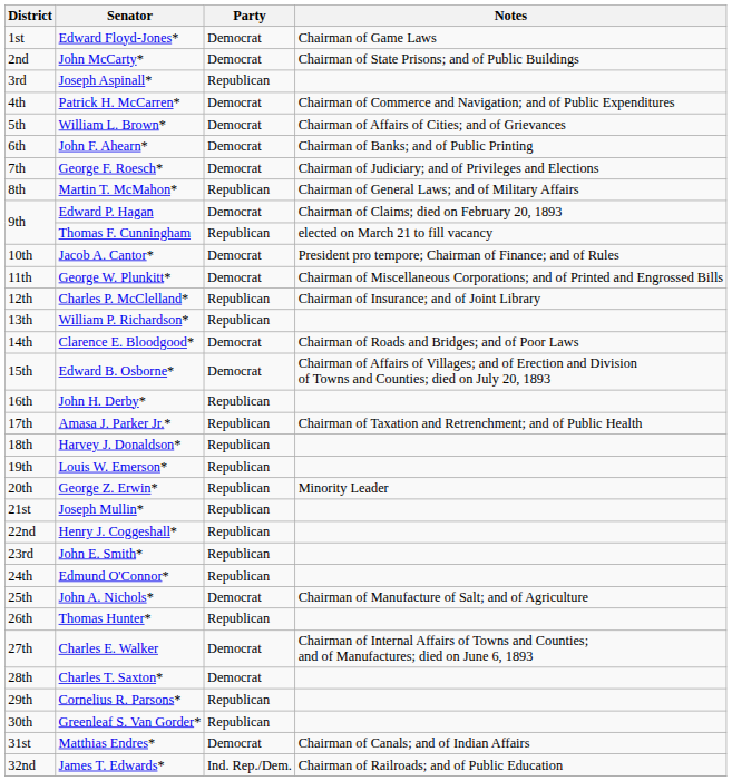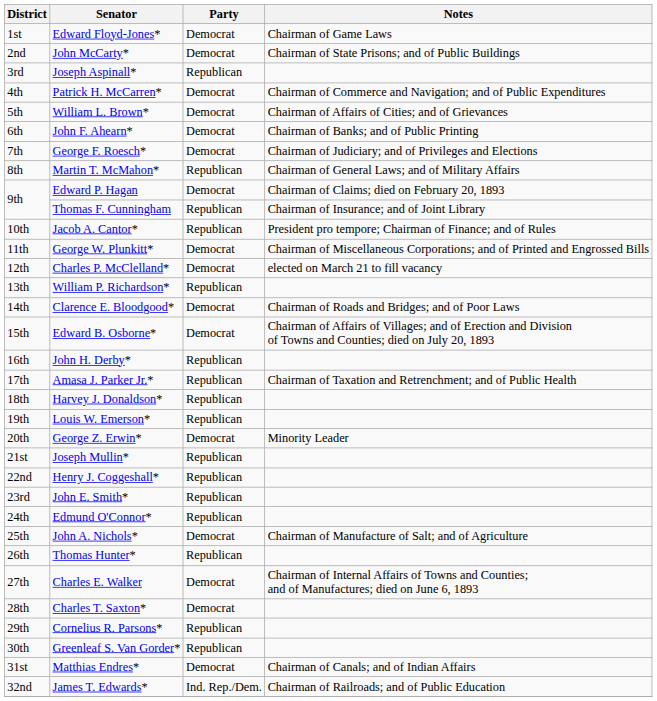 <table class=wikitable>
 <tr>
 <th>District</th>
 <th>Senator</th>
 <th>Party</th>
 <th>Notes</th>
 </tr>
 <tr>
 <td>1st</td>
 <td><a href='#'>Edward Floyd-Jones</a>*</td>
 <td>Democrat</td>
 <td>Chairman of Game Laws</td>
 </tr>
 <tr>
 <td>2nd</td>
 <td><a href='#'>John McCarty</a>*</td>
 <td>Democrat</td>
 <td>Chairman of State Prisons; and of Public Buildings</td>
 </tr>
 <tr>
 <td>3rd</td>
 <td><a href='#'>Joseph Aspinall</a>*</td>
 <td>Republican</td>
 <td></td>
 </tr>
 <tr>
 <td>4th</td>
 <td><a href='#'>Patrick H. McCarren</a>*</td>
 <td>Democrat</td>
 <td>Chairman of Commerce and Navigation; and of Public Expenditures</td>
 </tr>
 <tr>
 <td>5th</td>
 <td><a href='#'>William L. Brown</a>*</td>
 <td>Democrat</td>
 <td>Chairman of Affairs of Cities; and of Grievances</td>
 </tr>
 <tr>
 <td>6th</td>
 <td><a href='#'>John F. Ahearn</a>*</td>
 <td>Democrat</td>
 <td>Chairman of Banks; and of Public Printing</td>
 </tr>
 <tr>
 <td>7th</td>
 <td><a href='#'>George F. Roesch</a>*</td>
 <td>Democrat</td>
 <td>Chairman of Judiciary; and of Privileges and Elections</td>
 </tr>
 <tr>
 <td>8th</td>
 <td><a href='#'>Martin T. McMahon</a>*</td>
 <td>Republican</td>
 <td>Chairman of General Laws; and of Military Affairs</td>
 </tr>
 <tr>
 <td rowspan="2">9th</td>
 <td><a href='#'>Edward P. Hagan</a></td>
 <td>Democrat</td>
 <td>Chairman of Claims; died on February 20, 1893</td>
 </tr>
 <tr>
 <td><a href='#'>Thomas F. Cunningham</a></td>
 <td>Republican</td>
-<td>elected on March 21 to fill vacancy</td>
+<td>Chairman of Insurance; and of Joint Library</td>
 </tr>
 <tr>
 <td>10th</td>
 <td><a href='#'>Jacob A. Cantor</a>*</td>
-<td>Democrat</td>
+<td>Republican</td>
 <td>President pro tempore; Chairman of Finance; and of Rules</td>
 </tr>
 <tr>
 <td>11th</td>
 <td><a href='#'>George W. Plunkitt</a>*</td>
 <td>Democrat</td>
 <td>Chairman of Miscellaneous Corporations; and of Printed and Engrossed Bills</td>
 </tr>
 <tr>
 <td>12th</td>
 <td><a href='#'>Charles P. McClelland</a>*</td>
-<td>Republican</td>
-<td>Chairman of Insurance; and of Joint Library</td>
+<td>Democrat</td>
+<td>elected on March 21 to fill vacancy</td>
 </tr>
 <tr>
 <td>13th</td>
 <td><a href='#'>William P. Richardson</a>*</td>
 <td>Republican</td>
 <td></td>
 </tr>
 <tr>
 <td>14th</td>
 <td><a href='#'>Clarence E. Bloodgood</a>*</td>
 <td>Democrat</td>
 <td>Chairman of Roads and Bridges; and of Poor Laws</td>
 </tr>
 <tr>
 <td>15th</td>
 <td><a href='#'>Edward B. Osborne</a>*</td>
 <td>Democrat</td>
 <td>Chairman of Affairs of Villages; and of Erection and Division <br>of Towns and Counties; died on July 20, 1893</td>
 </tr>
 <tr>
 <td>16th</td>
 <td><a href='#'>John H. Derby</a>*</td>
 <td>Republican</td>
 <td></td>
 </tr>
 <tr>
 <td>17th</td>
 <td><a href='#'>Amasa J. Parker Jr.</a>*</td>
 <td>Republican</td>
 <td>Chairman of Taxation and Retrenchment; and of Public Health</td>
 </tr>
 <tr>
 <td>18th</td>
 <td><a href='#'>Harvey J. Donaldson</a>*</td>
 <td>Republican</td>
 <td></td>
 </tr>
 <tr>
 <td>19th</td>
 <td><a href='#'>Louis W. Emerson</a>*</td>
 <td>Republican</td>
 <td></td>
 </tr>
 <tr>
 <td>20th</td>
 <td><a href='#'>George Z. Erwin</a>*</td>
-<td>Republican</td>
+<td>Democrat</td>
 <td>Minority Leader</td>
 </tr>
 <tr>
 <td>21st</td>
 <td><a href='#'>Joseph Mullin</a>*</td>
 <td>Republican</td>
 <td></td>
 </tr>
 <tr>
 <td>22nd</td>
 <td><a href='#'>Henry J. Coggeshall</a>*</td>
 <td>Republican</td>
 <td></td>
 </tr>
 <tr>
 <td>23rd</td>
 <td><a href='#'>John E. Smith</a>*</td>
 <td>Republican</td>
 <td></td>
 </tr>
 <tr>
 <td>24th</td>
 <td><a href='#'>Edmund O'Connor</a>*</td>
 <td>Republican</td>
 <td></td>
 </tr>
 <tr>
 <td>25th</td>
 <td><a href='#'>John A. Nichols</a>*</td>
 <td>Democrat</td>
 <td>Chairman of Manufacture of Salt; and of Agriculture</td>
 </tr>
 <tr>
 <td>26th</td>
 <td><a href='#'>Thomas Hunter</a>*</td>
 <td>Republican</td>
 <td></td>
 </tr>
 <tr>
 <td>27th</td>
 <td><a href='#'>Charles E. Walker</a></td>
 <td>Democrat</td>
 <td>Chairman of Internal Affairs of Towns and Counties; <br>and of Manufactures; died on June 6, 1893</td>
 </tr>
 <tr>
 <td>28th</td>
 <td><a href='#'>Charles T. Saxton</a>*</td>
 <td>Democrat</td>
 <td></td>
 </tr>
 <tr>
 <td>29th</td>
 <td><a href='#'>Cornelius R. Parsons</a>*</td>
 <td>Republican</td>
 <td></td>
 </tr>
 <tr>
 <td>30th</td>
 <td><a href='#'>Greenleaf S. Van Gorder</a>*</td>
 <td>Republican</td>
 <td></td>
 </tr>
 <tr>
 <td>31st</td>
 <td><a href='#'>Matthias Endres</a>*</td>
 <td>Democrat</td>
 <td>Chairman of Canals; and of Indian Affairs</td>
 </tr>
 <tr>
 <td>32nd</td>
 <td><a href='#'>James T. Edwards</a>*</td>
 <td>Ind. Rep./Dem.</td>
 <td>Chairman of Railroads; and of Public Education</td>
 </tr>
 <tr>
 </tr>
 </table>
